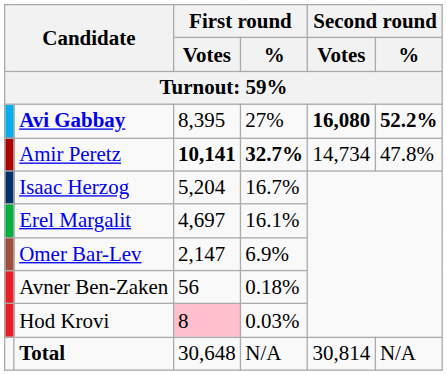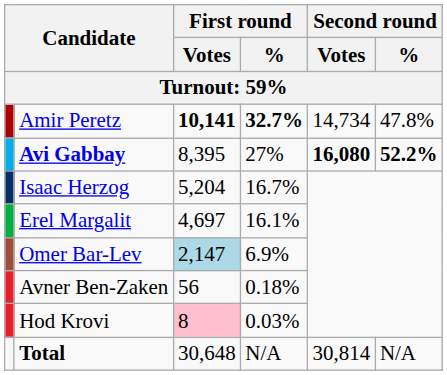 <table class="wikitable sortable">
 <tr>
 <th colspan="2" rowspan="2">Candidate</th>
 <th colspan="2">First round</th>
 <th colspan="2">Second round</th>
 </tr>
 <tr>
 <th>Votes</th>
 <th>%</th>
 <th>Votes</th>
 <th>%</th>
 </tr>
 <tr>
 <th scope="row" colspan=6 style="text-align:center"><strong>Turnout:</strong>  59%</th>
 </tr>
 <tr>
+<td bgcolor="#AF0000"></td>
+<td align="left"><a href='#'>Amir Peretz</a></td>
+<td><strong>10,141</strong></td>
+<td><strong>32.7%</strong></td>
+<td>14,734</td>
+<td>47.8%</td>
+</tr>
+<tr>
 <td bgcolor="#00AFEF"></td>
 <td align="left"><strong><a href='#'>Avi Gabbay</a></strong></td>
 <td>8,395</td>
 <td>27%</td>
 <td><strong>16,080</strong></td>
 <td><strong>52.2%</strong></td>
-</tr>
-<tr>
-<td bgcolor="#AF0000"></td>
-<td align="left"><a href='#'>Amir Peretz</a></td>
-<td><strong>10,141</strong></td>
-<td><strong>32.7%</strong></td>
-<td>14,734</td>
-<td>47.8%</td>
 </tr>
 <tr>
 <td bgcolor="#013068"></td>
 <td align="left"><a href='#'>Isaac Herzog</a></td>
 <td>5,204</td>
 <td>16.7%</td>
 </tr>
 <tr>
 <td bgcolor="#00B140"></td>
 <td align="left"><a href='#'>Erel Margalit</a></td>
 <td>4,697</td>
 <td>16.1%</td>
 </tr>
 <tr>
 <td bgcolor="#A24C3B"></td>
 <td align="left"><a href='#'>Omer Bar-Lev</a></td>
-<td>2,147</td>
+<td style="background: lightblue;">2,147</td>
 <td>6.9%</td>
 </tr>
 <tr>
 <td bgcolor="#EE1C25"></td>
 <td align="left">Avner Ben-Zaken</td>
 <td>56</td>
 <td>0.18%</td>
 </tr>
 <tr>
 <td bgcolor="#EE1C25"></td>
 <td align="left">Hod Krovi</td>
 <td style="background: pink;">8</td>
 <td>0.03%</td>
 </tr>
 <tr>
 <td bgcolor=></td>
 <td align="left"><strong>Total</strong></td>
 <td>30,648</td>
 <td>N/A</td>
 <td>30,814</td>
 <td>N/A</td>
 </tr>
 </table>
